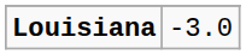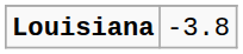 <table class="wikitable">
 <tr align="center">
 </tr>
 <tr align="center">
 <td><strong>Louisiana</strong></td>
-<td>-3.0</td>
+<td>-3.8</td>
 </tr>
 </table>
